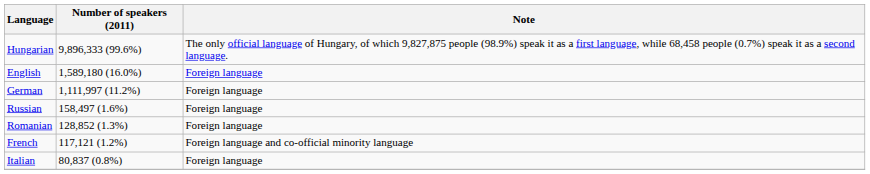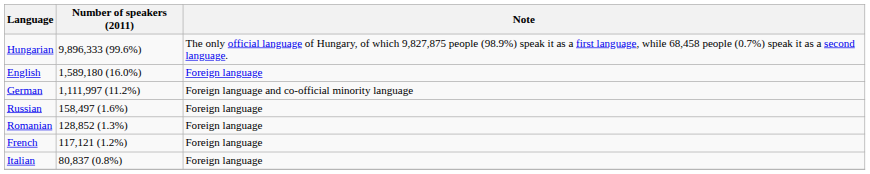 <table class="wikitable">
 <tr>
 <th>Language</th>
 <th>Number of speakers (2011)</th>
 <th>Note</th>
 </tr>
 <tr>
 <td><a href='#'>Hungarian</a></td>
 <td>9,896,333 (99.6%)</td>
 <td>The only <a href='#'>official language</a> of Hungary, of which 9,827,875 people (98.9%) speak it as a <a href='#'>first language</a>, while 68,458 people (0.7%) speak it as a <a href='#'>second language</a>.</td>
 </tr>
 <tr>
 <td><a href='#'>English</a></td>
 <td>1,589,180 (16.0%)</td>
 <td><a href='#'>Foreign language</a></td>
 </tr>
 <tr>
 <td><a href='#'>German</a></td>
 <td>1,111,997 (11.2%)</td>
-<td>Foreign language</td>
+<td>Foreign language and co-official minority language</td>
 </tr>
 <tr>
 <td><a href='#'>Russian</a></td>
 <td>158,497 (1.6%)</td>
 <td>Foreign language</td>
 </tr>
 <tr>
 <td><a href='#'>Romanian</a></td>
 <td>128,852 (1.3%)</td>
 <td>Foreign language</td>
 </tr>
 <tr>
 <td><a href='#'>French</a></td>
 <td>117,121 (1.2%)</td>
-<td>Foreign language and co-official minority language</td>
+<td>Foreign language</td>
 </tr>
 <tr>
 <td><a href='#'>Italian</a></td>
 <td>80,837 (0.8%)</td>
 <td>Foreign language</td>
 </tr>
 <tr>
 </tr>
 </table>
